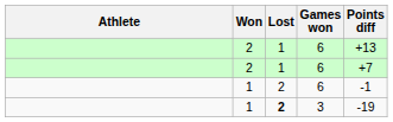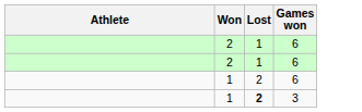 <table class="wikitable">
 <tr>
 <th style="width:18em">Athlete</th>
 <th>Won</th>
 <th>Lost</th>
 <th>Games<br>won</th>
-<th>Points<br>diff</th>
 </tr>
 <tr bgcolor="#ccffcc">
 <td></td>
 <td align="center">2</td>
 <td align="center">1</td>
 <td align="center">6</td>
-<td align="center">+13</td>
 </tr>
 <tr bgcolor="#ccffcc">
 <td></td>
 <td align="center">2</td>
 <td align="center">1</td>
 <td align="center">6</td>
-<td align="center">+7</td>
 </tr>
 <tr>
 <td></td>
 <td align="center">1</td>
 <td align="center">2</td>
 <td align="center">6</td>
-<td align="center">-1</td>
 </tr>
 <tr>
 <td></td>
 <td align="center">1</td>
 <td align="center"><strong>2</strong></td>
 <td align="center">3</td>
-<td align="center">-19</td>
 </tr>
 </table>
